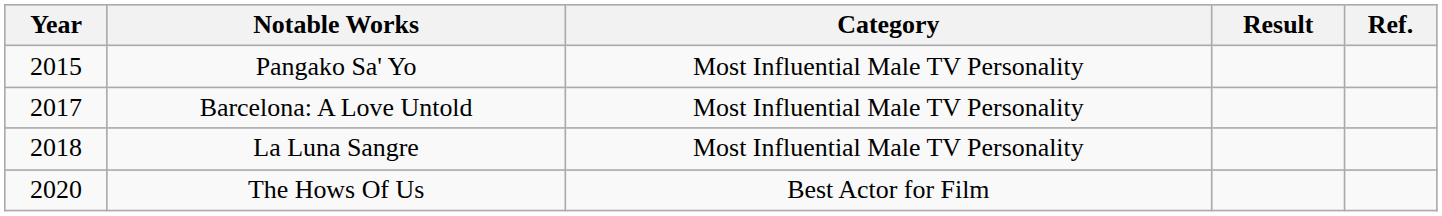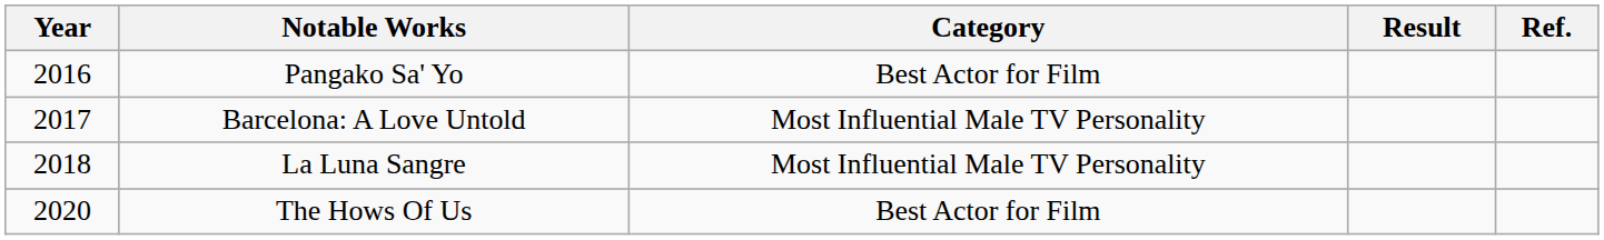 <table class="wikitable" style="text-align:center" width=70%>
 <tr>
 <th>Year</th>
 <th>Notable Works</th>
 <th>Category</th>
 <th>Result</th>
 <th>Ref.</th>
 </tr>
 <tr>
-<td>2015</td>
+<td>2016</td>
 <td>Pangako Sa' Yo</td>
-<td>Most Influential Male TV Personality</td>
+<td>Best Actor for Film</td>
 <td></td>
 <td></td>
 </tr>
 <tr>
 <td>2017</td>
 <td>Barcelona: A Love Untold</td>
 <td>Most Influential Male TV Personality</td>
 <td></td>
 <td></td>
 </tr>
 <tr>
 <td>2018</td>
 <td>La Luna Sangre</td>
 <td>Most Influential Male TV Personality</td>
 <td></td>
 <td></td>
 </tr>
 <tr>
 <td>2020</td>
 <td>The Hows Of Us</td>
 <td>Best Actor for Film</td>
 <td></td>
 <td></td>
 </tr>
 </table>
